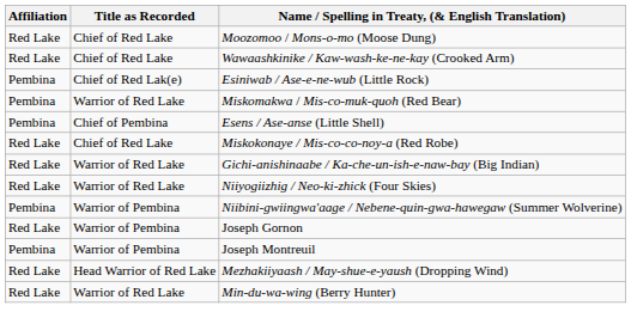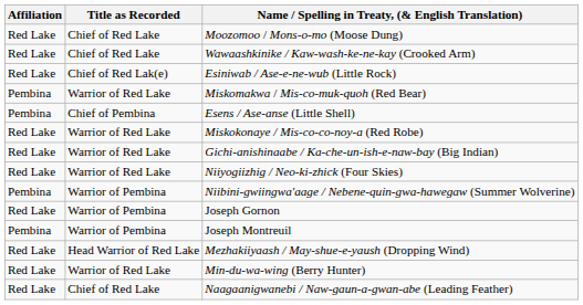 <table class="wikitable sortable">
 <tr>
 <th>Affiliation</th>
 <th>Title as Recorded</th>
 <th>Name / Spelling in Treaty, (& English Translation)</th>
 </tr>
 <tr>
 <td>Red Lake</td>
 <td>Chief of Red Lake</td>
 <td><em>Moozomoo</em> / <em>Mons-o-mo</em> (Moose Dung)</td>
 </tr>
 <tr>
 <td>Red Lake</td>
 <td>Chief of Red Lake</td>
 <td><em>Wawaashkinike / Kaw-wash-ke-ne-kay</em> (Crooked Arm)</td>
 </tr>
 <tr>
-<td>Pembina</td>
+<td>Red Lake</td>
 <td>Chief of Red Lak(e)</td>
 <td><em>Esiniwab / Ase-e-ne-wub</em> (Little Rock)</td>
 </tr>
 <tr>
 <td>Pembina</td>
 <td>Warrior of Red Lake</td>
 <td><em>Miskomakwa</em> / <em>Mis-co-muk-quoh</em> (Red Bear)</td>
 </tr>
 <tr>
 <td>Pembina</td>
 <td>Chief of Pembina</td>
 <td><em>Esens / Ase-anse</em> (Little Shell)</td>
 </tr>
 <tr>
 <td>Red Lake</td>
-<td>Chief of Red Lake</td>
+<td>Warrior of Red Lake</td>
 <td><em>Miskokonaye / Mis-co-co-noy-a</em> (Red Robe)</td>
 </tr>
 <tr>
 <td>Red Lake</td>
 <td>Warrior of Red Lake</td>
 <td><em>Gichi-anishinaabe / Ka-che-un-ish-e-naw-bay</em> (Big Indian)</td>
 </tr>
 <tr>
 <td>Red Lake</td>
 <td>Warrior of Red Lake</td>
 <td><em>Niiyogiizhig / Neo-ki-zhick</em> (Four Skies)</td>
 </tr>
 <tr>
 <td>Pembina</td>
 <td>Warrior of Pembina</td>
 <td><em>Niibini-gwiingwa'aage / Nebene-quin-gwa-hawegaw</em> (Summer Wolverine)</td>
 </tr>
 <tr>
 <td>Red Lake</td>
 <td>Warrior of Pembina</td>
 <td>Joseph Gornon</td>
 </tr>
 <tr>
 <td>Pembina</td>
 <td>Warrior of Pembina</td>
 <td>Joseph Montreuil</td>
 </tr>
 <tr>
 <td>Red Lake</td>
 <td>Head Warrior of Red Lake</td>
 <td><em>Mezhakiiyaash / May-shue-e-yaush</em> (Dropping Wind)</td>
 </tr>
 <tr>
 <td>Red Lake</td>
 <td>Warrior of Red Lake</td>
 <td><em>Min-du-wa-wing</em> (Berry Hunter)</td>
 </tr>
+<tr>
+<td>Red Lake</td>
+<td>Chief of Red Lake</td>
+<td><em>Naagaanigwanebi / Naw-gaun-a-gwan-abe</em> (Leading Feather)</td>
+</tr>
 </table>
